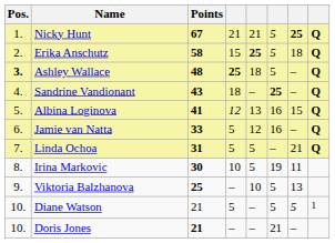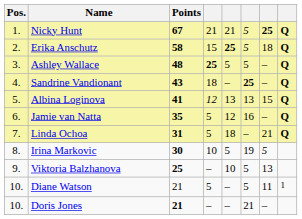 <table class="wikitable">
 <tr>
 <th width=10px>Pos.</th>
 <th width=200px>Name</th>
 <th width=20px>Points</th>
 <th width=20px></th>
 <th width=20px></th>
 <th width=20px></th>
 <th width=20px></th>
 <th width=20px></th>
 </tr>
 <tr style="background:#f7f6a8;">
 <td align=center>1.</td>
 <td> <a href='#'>Nicky Hunt</a></td>
 <td><strong>67</strong></td>
 <td>21</td>
 <td>21</td>
 <td><em>5</em></td>
 <td><strong>25</strong></td>
 <td><strong>Q</strong></td>
 </tr>
 <tr style="background:#f7f6a8;">
 <td align=center>2.</td>
 <td> <a href='#'>Erika Anschutz</a></td>
 <td><strong>58</strong></td>
 <td>15</td>
 <td><strong>25</strong></td>
 <td><em>5</em></td>
 <td>18</td>
 <td><strong>Q</strong></td>
 </tr>
 <tr style="background:#f7f6a8;">
-<td align=center><strong>3.</strong></td>
+<td align=center>3.</td>
 <td> <a href='#'>Ashley Wallace</a></td>
 <td><strong>48</strong></td>
 <td><strong>25</strong></td>
-<td>18</td>
+<td>5</td>
 <td>5</td>
 <td>–</td>
 <td><strong>Q</strong></td>
 </tr>
 <tr style="background:#f7f6a8;">
 <td align=center>4.</td>
 <td> <a href='#'>Sandrine Vandionant</a></td>
 <td><strong>43</strong></td>
 <td>18</td>
 <td>–</td>
 <td><strong>25</strong></td>
 <td>–</td>
 <td><strong>Q</strong></td>
 </tr>
 <tr style="background:#f7f6a8;">
 <td align=center>5.</td>
 <td> <a href='#'>Albina Loginova</a></td>
 <td><strong>41</strong></td>
 <td><em>12</em></td>
 <td>13</td>
-<td>16</td>
+<td>13</td>
 <td>15</td>
 <td><strong>Q</strong></td>
 </tr>
 <tr style="background:#f7f6a8;">
 <td align=center>6.</td>
 <td> <a href='#'>Jamie van Natta</a></td>
-<td><strong>33</strong></td>
+<td><strong>35</strong></td>
 <td>5</td>
 <td>12</td>
 <td>16</td>
 <td>–</td>
 <td><strong>Q</strong></td>
 </tr>
 <tr style="background:#f7f6a8;">
 <td align=center>7.</td>
 <td> <a href='#'>Linda Ochoa</a></td>
 <td><strong>31</strong></td>
 <td>5</td>
-<td>5</td>
+<td>18</td>
 <td>–</td>
 <td>21</td>
 <td><strong>Q</strong></td>
 </tr>
 <tr>
 <td align=center>8.</td>
 <td> <a href='#'>Irina Markovic</a></td>
 <td><strong>30</strong></td>
 <td>10</td>
 <td>5</td>
 <td>19</td>
-<td>11</td>
+<td><em>5</em></td>
 <td></td>
 </tr>
 <tr>
 <td align=center>9.</td>
 <td> <a href='#'>Viktoria Balzhanova</a></td>
 <td><strong>25</strong></td>
 <td>–</td>
 <td>10</td>
 <td>5</td>
 <td>13</td>
 <td></td>
 </tr>
 <tr>
 <td align=center>10.</td>
 <td> <a href='#'>Diane Watson</a></td>
 <td>21</td>
 <td>5</td>
 <td>–</td>
 <td>5</td>
-<td><em>5</em></td>
+<td>11</td>
 <td><sup>1</sup></td>
 </tr>
 <tr>
 <td align=center>10.</td>
 <td> <a href='#'>Doris Jones</a></td>
 <td><strong>21</strong></td>
 <td>–</td>
 <td>–</td>
 <td>21</td>
 <td>–</td>
 <td></td>
 </tr>
 </table>
